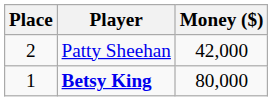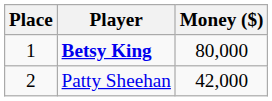 <table class="wikitable">
 <tr>
 <th>Place</th>
 <th>Player</th>
 <th>Money ($)</th>
 </tr>
 <tr>
+<td align=center>1</td>
+<td> <strong><a href='#'>Betsy King</a></strong></td>
+<td align=center>80,000</td>
+</tr>
+<tr>
 <td align=center>2</td>
 <td> <a href='#'>Patty Sheehan</a></td>
 <td align=center>42,000</td>
 </tr>
-<tr>
-<td align=center>1</td>
-<td> <strong><a href='#'>Betsy King</a></strong></td>
-<td align=center>80,000</td>
-</tr>
 </table>
